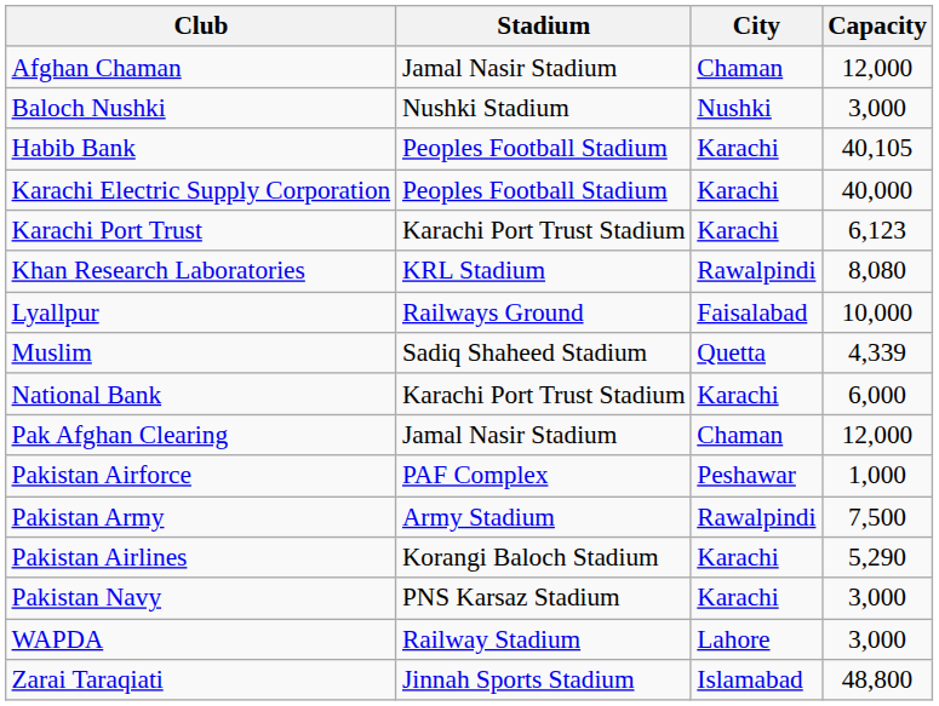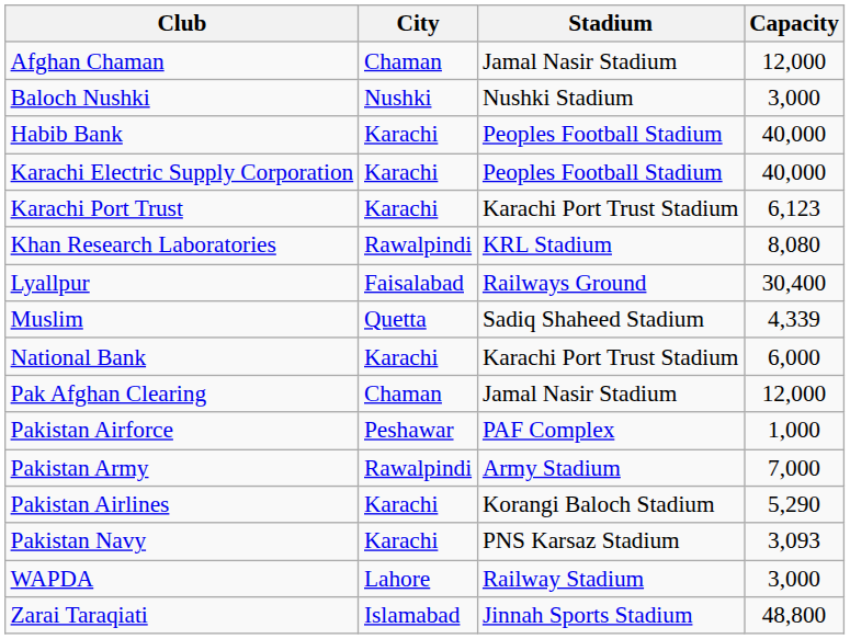 <table class="wikitable sortable">
 <tr>
 <th>Club</th>
+<th>City</th>
 <th>Stadium</th>
-<th>City</th>
 <th>Capacity</th>
 </tr>
 <tr>
 <td><a href='#'>Afghan Chaman</a></td>
+<td><a href='#'>Chaman</a></td>
 <td>Jamal Nasir Stadium</td>
-<td><a href='#'>Chaman</a></td>
 <td style="text-align:center;">12,000</td>
 </tr>
 <tr>
 <td><a href='#'>Baloch Nushki</a></td>
+<td><a href='#'>Nushki</a></td>
 <td>Nushki Stadium</td>
-<td><a href='#'>Nushki</a></td>
 <td style="text-align:center;">3,000</td>
 </tr>
 <tr>
 <td><a href='#'>Habib Bank</a></td>
+<td><a href='#'>Karachi</a></td>
 <td><a href='#'>Peoples Football Stadium</a></td>
-<td><a href='#'>Karachi</a></td>
-<td style="text-align:center;">40,105</td>
+<td style="text-align:center;">40,000</td>
 </tr>
 <tr>
 <td><a href='#'>Karachi Electric Supply Corporation</a></td>
+<td><a href='#'>Karachi</a></td>
 <td><a href='#'>Peoples Football Stadium</a></td>
-<td><a href='#'>Karachi</a></td>
 <td style="text-align:center;">40,000</td>
 </tr>
 <tr>
 <td><a href='#'>Karachi Port Trust</a></td>
+<td><a href='#'>Karachi</a></td>
 <td>Karachi Port Trust Stadium</td>
-<td><a href='#'>Karachi</a></td>
 <td style="text-align:center;">6,123</td>
 </tr>
 <tr>
 <td><a href='#'>Khan Research Laboratories</a></td>
+<td><a href='#'>Rawalpindi</a></td>
 <td><a href='#'>KRL Stadium</a></td>
-<td><a href='#'>Rawalpindi</a></td>
 <td style="text-align:center;">8,080</td>
 </tr>
 <tr>
 <td><a href='#'>Lyallpur</a></td>
+<td><a href='#'>Faisalabad</a></td>
 <td><a href='#'>Railways Ground</a></td>
-<td><a href='#'>Faisalabad</a></td>
-<td style="text-align:center;">10,000</td>
+<td style="text-align:center;">30,400</td>
 </tr>
 <tr>
 <td><a href='#'>Muslim</a></td>
+<td><a href='#'>Quetta</a></td>
 <td>Sadiq Shaheed Stadium</td>
-<td><a href='#'>Quetta</a></td>
 <td style="text-align:center;">4,339</td>
 </tr>
 <tr>
 <td><a href='#'>National Bank</a></td>
+<td><a href='#'>Karachi</a></td>
 <td>Karachi Port Trust Stadium</td>
-<td><a href='#'>Karachi</a></td>
 <td style="text-align:center;">6,000</td>
 </tr>
 <tr>
 <td><a href='#'>Pak Afghan Clearing</a></td>
+<td><a href='#'>Chaman</a></td>
 <td>Jamal Nasir Stadium</td>
-<td><a href='#'>Chaman</a></td>
 <td style="text-align:center;">12,000</td>
 </tr>
 <tr>
 <td><a href='#'>Pakistan Airforce</a></td>
+<td><a href='#'>Peshawar</a></td>
 <td><a href='#'>PAF Complex</a></td>
-<td><a href='#'>Peshawar</a></td>
 <td style="text-align:center;">1,000</td>
 </tr>
 <tr>
 <td><a href='#'>Pakistan Army</a></td>
+<td><a href='#'>Rawalpindi</a></td>
 <td><a href='#'>Army Stadium</a></td>
-<td><a href='#'>Rawalpindi</a></td>
-<td style="text-align:center;">7,500</td>
+<td style="text-align:center;">7,000</td>
 </tr>
 <tr>
 <td><a href='#'>Pakistan Airlines</a></td>
+<td><a href='#'>Karachi</a></td>
 <td>Korangi Baloch Stadium</td>
-<td><a href='#'>Karachi</a></td>
 <td style="text-align:center;">5,290</td>
 </tr>
 <tr>
 <td><a href='#'>Pakistan Navy</a></td>
+<td><a href='#'>Karachi</a></td>
 <td>PNS Karsaz Stadium</td>
-<td><a href='#'>Karachi</a></td>
-<td style="text-align:center;">3,000</td>
+<td style="text-align:center;">3,093</td>
 </tr>
 <tr>
 <td><a href='#'>WAPDA</a></td>
+<td><a href='#'>Lahore</a></td>
 <td><a href='#'>Railway Stadium</a></td>
-<td><a href='#'>Lahore</a></td>
 <td style="text-align:center;">3,000</td>
 </tr>
 <tr>
 <td><a href='#'>Zarai Taraqiati</a></td>
+<td><a href='#'>Islamabad</a></td>
 <td><a href='#'>Jinnah Sports Stadium</a></td>
-<td><a href='#'>Islamabad</a></td>
 <td style="text-align:center;">48,800</td>
 </tr>
 </table>
